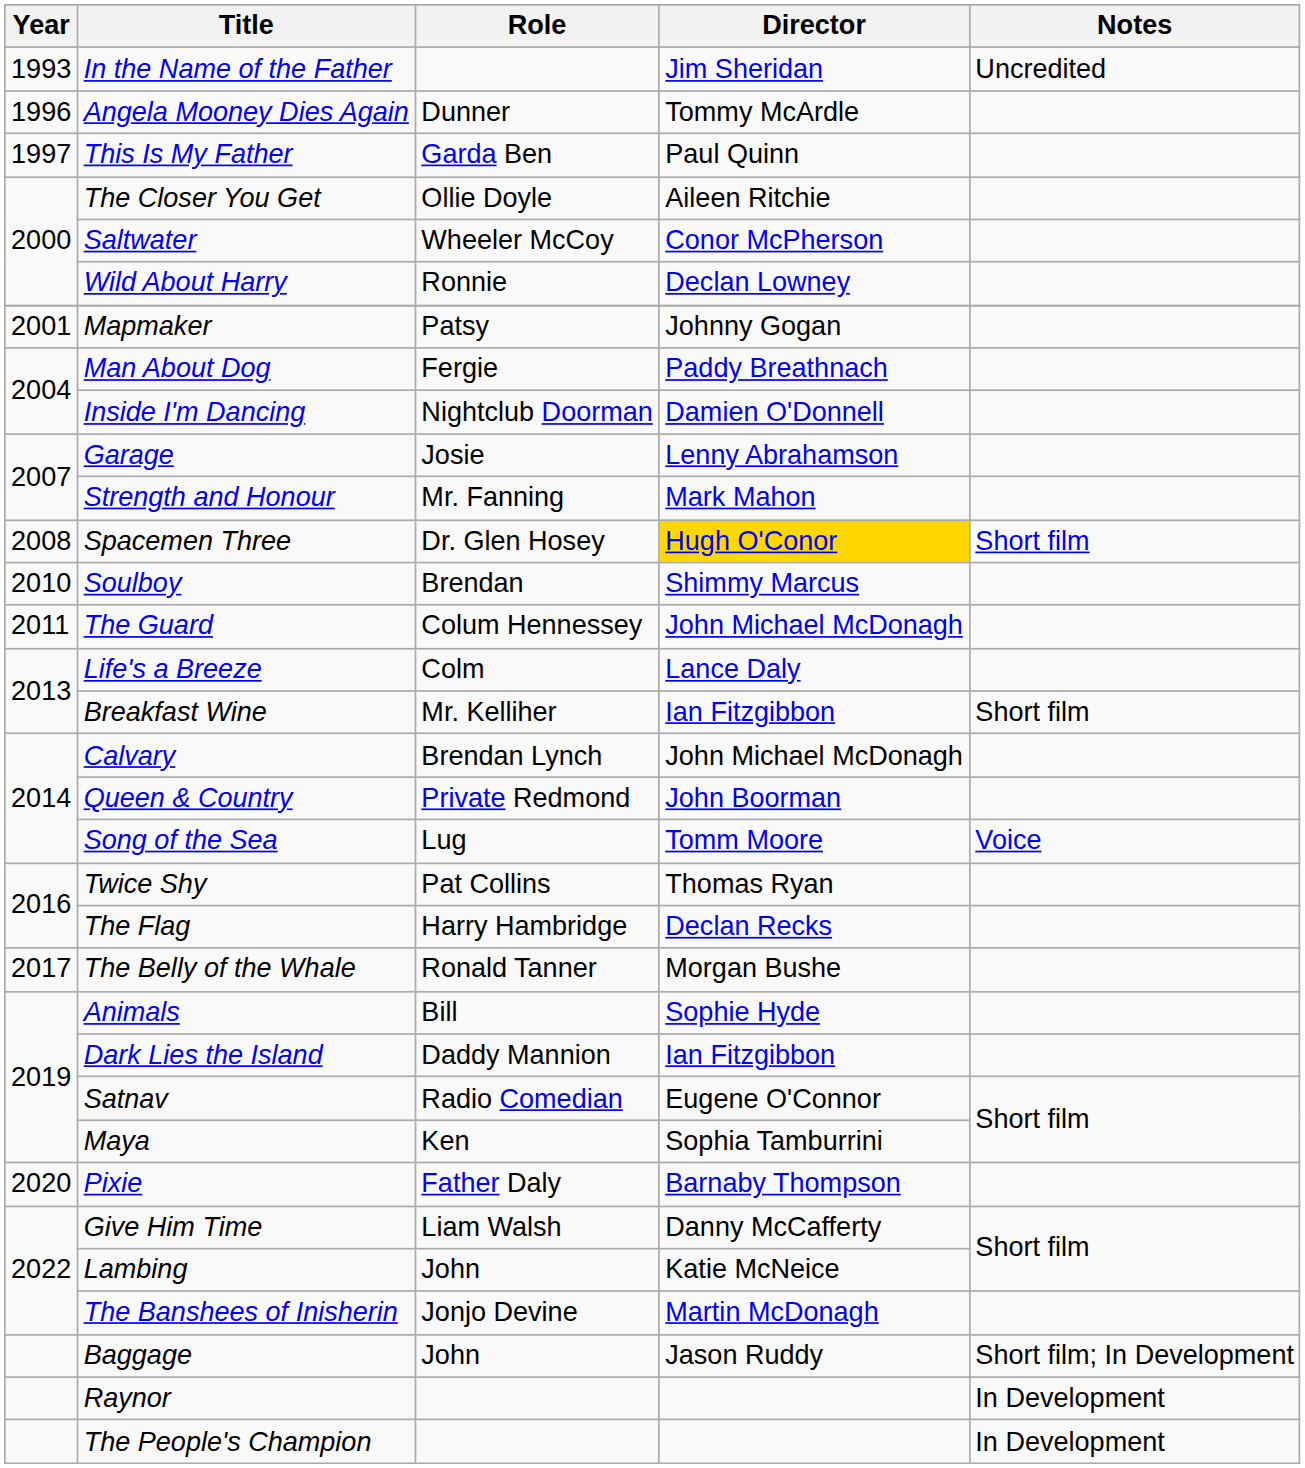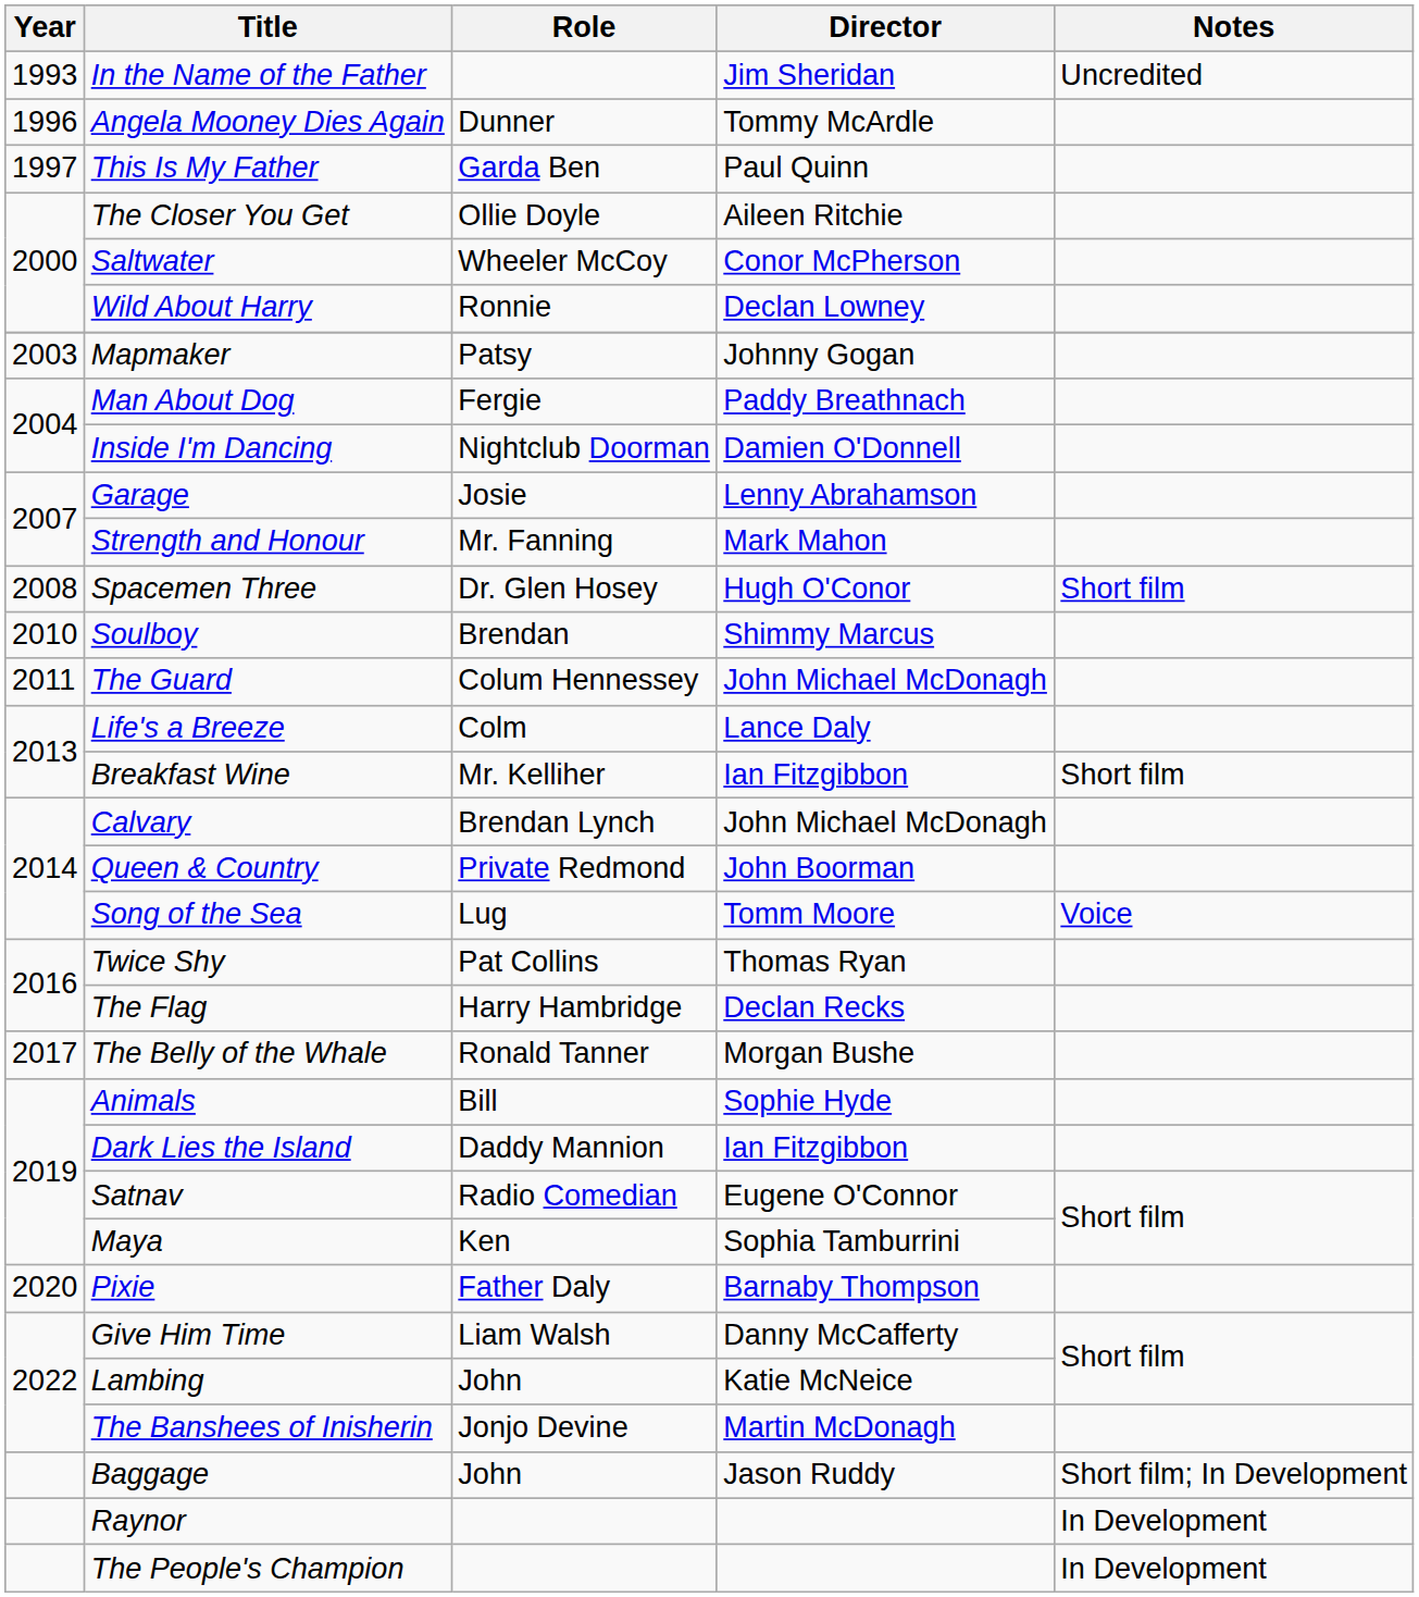 <table class="wikitable">
 <tr>
 <th>Year</th>
 <th>Title</th>
 <th>Role</th>
 <th>Director</th>
 <th>Notes</th>
 </tr>
 <tr>
 <td>1993</td>
 <td><em><a href='#'>In the Name of the Father</a></em></td>
 <td></td>
 <td><a href='#'>Jim Sheridan</a></td>
 <td>Uncredited</td>
 </tr>
 <tr>
 <td>1996</td>
 <td><em><a href='#'>Angela Mooney Dies Again</a></em></td>
 <td>Dunner</td>
 <td>Tommy McArdle</td>
 <td></td>
 </tr>
 <tr>
 <td>1997</td>
 <td><em><a href='#'>This Is My Father</a></em></td>
 <td><a href='#'>Garda</a> Ben</td>
 <td>Paul Quinn</td>
 <td></td>
 </tr>
 <tr>
 <td rowspan=3>2000</td>
 <td><em>The Closer You Get</em></td>
 <td>Ollie Doyle</td>
 <td>Aileen Ritchie</td>
 <td></td>
 </tr>
 <tr>
 <td><em><a href='#'>Saltwater</a></em></td>
 <td>Wheeler McCoy</td>
 <td><a href='#'>Conor McPherson</a></td>
 <td></td>
 </tr>
 <tr>
 <td><em><a href='#'>Wild About Harry</a></em></td>
 <td>Ronnie</td>
 <td><a href='#'>Declan Lowney</a></td>
 <td></td>
 </tr>
 <tr>
 </tr>
 <tr>
-<td>2001</td>
+<td>2003</td>
 <td><em>Mapmaker</em></td>
 <td>Patsy</td>
 <td>Johnny Gogan</td>
 <td></td>
 </tr>
 <tr>
 <td rowspan=2>2004</td>
 <td><em><a href='#'>Man About Dog</a></em></td>
 <td>Fergie</td>
 <td><a href='#'>Paddy Breathnach</a></td>
 <td></td>
 </tr>
 <tr>
 <td><em><a href='#'>Inside I'm Dancing</a></em></td>
 <td>Nightclub <a href='#'>Doorman</a></td>
 <td><a href='#'>Damien O'Donnell</a></td>
 <td></td>
 </tr>
 <tr>
 <td rowspan=2>2007</td>
 <td><em><a href='#'>Garage</a></em></td>
 <td>Josie</td>
 <td><a href='#'>Lenny Abrahamson</a></td>
 <td></td>
 </tr>
 <tr>
 <td><em><a href='#'>Strength and Honour</a></em></td>
 <td>Mr. Fanning</td>
 <td><a href='#'>Mark Mahon</a></td>
 <td></td>
 </tr>
 <tr>
 <td>2008</td>
 <td><em>Spacemen Three</em></td>
 <td>Dr. Glen Hosey</td>
-<td style="background: gold;"><a href='#'>Hugh O'Conor</a></td>
+<td><a href='#'>Hugh O'Conor</a></td>
 <td><a href='#'>Short film</a></td>
 </tr>
 <tr>
 <td>2010</td>
 <td><em><a href='#'>Soulboy</a></em></td>
 <td>Brendan</td>
 <td><a href='#'>Shimmy Marcus</a></td>
 <td></td>
 </tr>
 <tr>
 <td>2011</td>
 <td><em><a href='#'>The Guard</a></em></td>
 <td>Colum Hennessey</td>
 <td><a href='#'>John Michael McDonagh</a></td>
 <td></td>
 </tr>
 <tr>
 <td rowspan=2>2013</td>
 <td><em><a href='#'>Life's a Breeze</a></em></td>
 <td>Colm</td>
 <td><a href='#'>Lance Daly</a></td>
 <td></td>
 </tr>
 <tr>
 <td><em>Breakfast Wine</em></td>
 <td>Mr. Kelliher</td>
 <td><a href='#'>Ian Fitzgibbon</a></td>
 <td>Short film</td>
 </tr>
 <tr>
 <td rowspan=3>2014</td>
 <td><em><a href='#'>Calvary</a></em></td>
 <td>Brendan Lynch</td>
 <td>John Michael McDonagh</td>
 <td></td>
 </tr>
 <tr>
 <td><em><a href='#'>Queen & Country</a></em></td>
 <td><a href='#'>Private</a> Redmond</td>
 <td><a href='#'>John Boorman</a></td>
 <td></td>
 </tr>
 <tr>
 <td><em><a href='#'>Song of the Sea</a></em></td>
 <td>Lug</td>
 <td><a href='#'>Tomm Moore</a></td>
 <td><a href='#'>Voice</a></td>
 </tr>
 <tr>
 <td rowspan=2>2016</td>
 <td><em>Twice Shy</em></td>
 <td>Pat Collins</td>
 <td>Thomas Ryan</td>
 <td></td>
 </tr>
 <tr>
 <td><em>The Flag</em></td>
 <td>Harry Hambridge</td>
 <td><a href='#'>Declan Recks</a></td>
 <td></td>
 </tr>
 <tr>
 <td>2017</td>
 <td><em>The Belly of the Whale</em></td>
 <td>Ronald Tanner</td>
 <td>Morgan Bushe</td>
 <td></td>
 </tr>
 <tr>
 <td rowspan=4>2019</td>
 <td><em><a href='#'>Animals</a></em></td>
 <td>Bill</td>
 <td><a href='#'>Sophie Hyde</a></td>
 <td></td>
 </tr>
 <tr>
 <td><em><a href='#'>Dark Lies the Island</a></em></td>
 <td>Daddy Mannion</td>
 <td><a href='#'>Ian Fitzgibbon</a></td>
 <td></td>
 </tr>
 <tr>
 <td><em>Satnav</em></td>
 <td>Radio <a href='#'>Comedian</a></td>
 <td>Eugene O'Connor</td>
 <td rowspan=2>Short film</td>
 </tr>
 <tr>
 <td><em>Maya</em></td>
 <td>Ken</td>
 <td>Sophia Tamburrini</td>
 </tr>
 <tr>
 <td>2020</td>
 <td><em><a href='#'>Pixie</a></em></td>
 <td><a href='#'>Father</a> Daly</td>
 <td><a href='#'>Barnaby Thompson</a></td>
 <td></td>
 </tr>
 <tr>
 <td rowspan=3>2022</td>
 <td><em>Give Him Time</em></td>
 <td>Liam Walsh</td>
 <td>Danny McCafferty</td>
 <td rowspan=2>Short film</td>
 </tr>
 <tr>
 <td><em>Lambing</em></td>
 <td>John</td>
 <td>Katie McNeice</td>
 </tr>
 <tr>
 <td><em><a href='#'>The Banshees of Inisherin</a></em></td>
 <td>Jonjo Devine</td>
 <td><a href='#'>Martin McDonagh</a></td>
 <td></td>
 </tr>
 <tr>
 <td></td>
 <td><em>Baggage</em></td>
 <td>John</td>
 <td>Jason Ruddy</td>
 <td>Short film; In Development</td>
 </tr>
 <tr>
 <td></td>
 <td><em>Raynor</em></td>
 <td></td>
 <td></td>
 <td>In Development</td>
 </tr>
 <tr>
 <td></td>
 <td><em>The People's Champion</em></td>
 <td></td>
 <td></td>
 <td>In Development</td>
 </tr>
 </table>
